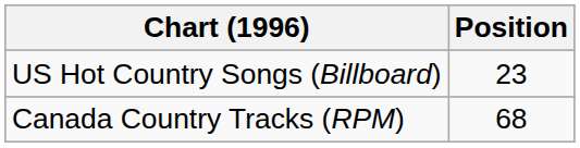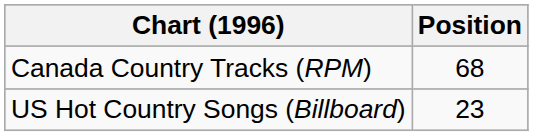 <table class="wikitable sortable">
 <tr>
 <th scope="col">Chart (1996)</th>
 <th scope="col">Position</th>
 </tr>
 <tr>
+<td>Canada Country Tracks (<em>RPM</em>)</td>
+<td align="center">68</td>
+</tr>
+<tr>
 <td>US Hot Country Songs (<em>Billboard</em>)</td>
 <td align="center">23</td>
 </tr>
-<tr>
-<td>Canada Country Tracks (<em>RPM</em>)</td>
-<td align="center">68</td>
-</tr>
 </table>
